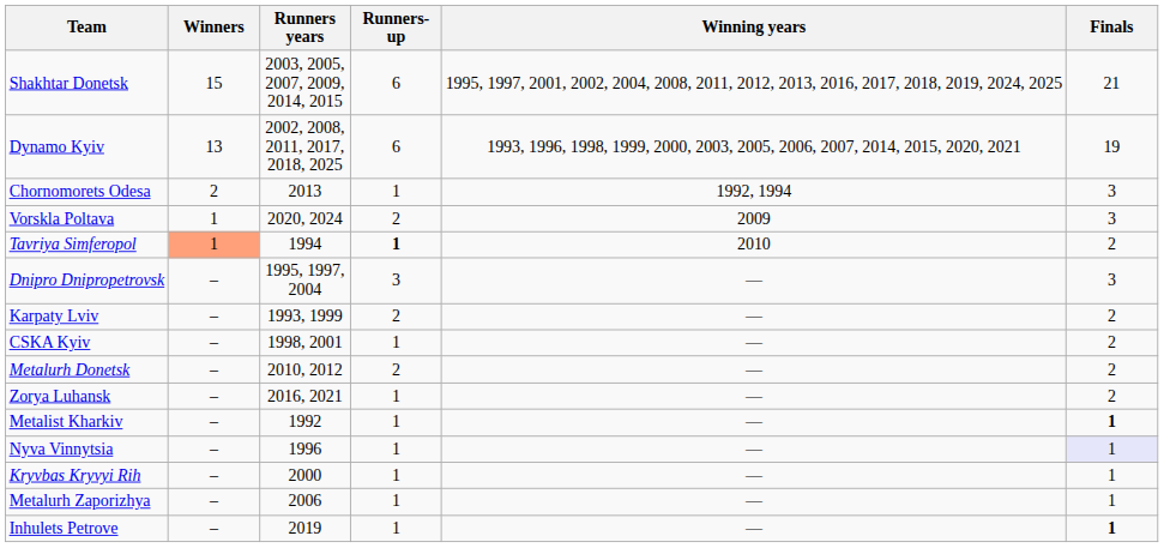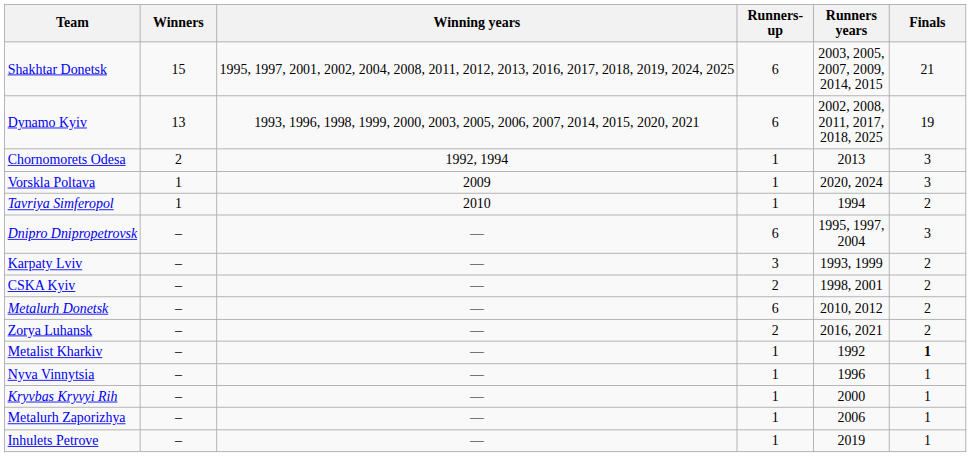 <table class="wikitable sortable" border="1">
 <tr>
 <th>Team</th>
 <th width=80>Winners</th>
+<th class="unsortable">Winning years</th>
+<th width=80>Runners-up</th>
 <th width=80>Runners years</th>
-<th width=80>Runners-up</th>
-<th class="unsortable">Winning years</th>
 <th width=80>Finals</th>
 </tr>
 <tr>
 <td><a href='#'>Shakhtar Donetsk</a></td>
 <td align=center>15</td>
+<td align=center>1995, 1997, 2001, 2002, 2004, 2008, 2011, 2012, 2013, 2016, 2017, 2018, 2019, 2024, 2025</td>
+<td align=center>6</td>
 <td align=center>2003, 2005, 2007, 2009, 2014, 2015</td>
-<td align=center>6</td>
-<td align=center>1995, 1997, 2001, 2002, 2004, 2008, 2011, 2012, 2013, 2016, 2017, 2018, 2019, 2024, 2025</td>
 <td align=center>21</td>
 </tr>
 <tr>
 <td><a href='#'>Dynamo Kyiv</a></td>
 <td align=center>13</td>
+<td align=center>1993, 1996, 1998, 1999, 2000, 2003, 2005, 2006, 2007, 2014, 2015, 2020, 2021</td>
+<td align=center>6</td>
 <td align=center>2002, 2008, 2011, 2017, 2018, 2025</td>
-<td align=center>6</td>
-<td align=center>1993, 1996, 1998, 1999, 2000, 2003, 2005, 2006, 2007, 2014, 2015, 2020, 2021</td>
 <td align=center>19</td>
 </tr>
 <tr>
 <td><a href='#'>Chornomorets Odesa</a></td>
 <td align=center>2</td>
+<td align=center>1992, 1994</td>
+<td align=center>1</td>
 <td align=center>2013</td>
-<td align=center>1</td>
-<td align=center>1992, 1994</td>
 <td align=center>3</td>
 </tr>
 <tr>
 <td><a href='#'>Vorskla Poltava</a></td>
 <td align=center>1</td>
+<td align=center>2009</td>
+<td align=center>1</td>
 <td align=center>2020, 2024</td>
-<td align=center>2</td>
-<td align=center>2009</td>
 <td align=center>3</td>
 </tr>
 <tr>
 <td><em><a href='#'>Tavriya Simferopol</a></em></td>
-<td align=center style="background: lightsalmon;">1</td>
+<td align=center>1</td>
+<td align=center>2010</td>
+<td align=center>1</td>
 <td align=center>1994</td>
-<td align=center><strong>1</strong></td>
-<td align=center>2010</td>
 <td align=center>2</td>
 </tr>
 <tr>
 <td><em><a href='#'>Dnipro Dnipropetrovsk</a></em></td>
 <td align=center>–</td>
+<td align=center>—</td>
+<td align=center>6</td>
 <td align=center>1995, 1997, 2004</td>
-<td align=center>3</td>
-<td align=center>—</td>
 <td align=center>3</td>
 </tr>
 <tr>
 <td><a href='#'>Karpaty Lviv</a></td>
 <td align=center>–</td>
+<td align=center>—</td>
+<td align=center>3</td>
 <td align=center>1993, 1999</td>
-<td align=center>2</td>
-<td align=center>—</td>
 <td align=center>2</td>
 </tr>
 <tr>
 <td><a href='#'>CSKA Kyiv</a></td>
 <td align=center>–</td>
+<td align=center>—</td>
+<td align=center>2</td>
 <td align=center>1998, 2001</td>
-<td align=center>1</td>
-<td align=center>—</td>
 <td align=center>2</td>
 </tr>
 <tr>
 <td><em><a href='#'>Metalurh Donetsk</a></em></td>
 <td align=center>–</td>
+<td align=center>—</td>
+<td align=center>6</td>
 <td align=center>2010, 2012</td>
-<td align=center>2</td>
-<td align=center>—</td>
 <td align=center>2</td>
 </tr>
 <tr>
 <td><a href='#'>Zorya Luhansk</a></td>
 <td align=center>–</td>
+<td align=center>—</td>
+<td align=center>2</td>
 <td align=center>2016, 2021</td>
-<td align=center>1</td>
-<td align=center>—</td>
 <td align=center>2</td>
 </tr>
 <tr>
 <td><a href='#'>Metalist Kharkiv</a></td>
 <td align=center>–</td>
+<td align=center>—</td>
+<td align=center>1</td>
 <td align=center>1992</td>
-<td align=center>1</td>
-<td align=center>—</td>
 <td align=center><strong>1</strong></td>
 </tr>
 <tr>
 <td><a href='#'>Nyva Vinnytsia</a></td>
 <td align=center>–</td>
+<td align=center>—</td>
+<td align=center>1</td>
 <td align=center>1996</td>
 <td align=center>1</td>
-<td align=center>—</td>
-<td align=center style="background: lavender;">1</td>
 </tr>
 <tr>
 <td><em><a href='#'>Kryvbas Kryvyi Rih</a></em></td>
 <td align=center>–</td>
+<td align=center>—</td>
+<td align=center>1</td>
 <td align=center>2000</td>
-<td align=center>1</td>
-<td align=center>—</td>
 <td align=center>1</td>
 </tr>
 <tr>
 <td><a href='#'>Metalurh Zaporizhya</a></td>
 <td align=center>–</td>
+<td align=center>—</td>
+<td align=center>1</td>
 <td align=center>2006</td>
-<td align=center>1</td>
-<td align=center>—</td>
 <td align=center>1</td>
 </tr>
 <tr>
 <td><a href='#'>Inhulets Petrove</a></td>
 <td align=center>–</td>
+<td align=center>—</td>
+<td align=center>1</td>
 <td align=center>2019</td>
 <td align=center>1</td>
-<td align=center>—</td>
-<td align=center><strong>1</strong></td>
 </tr>
 </table>
